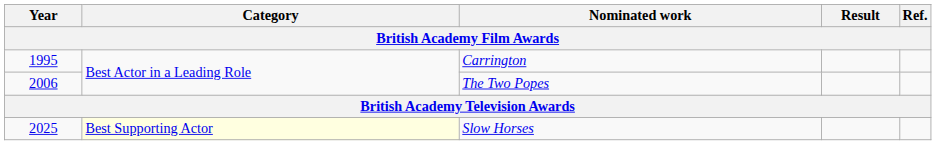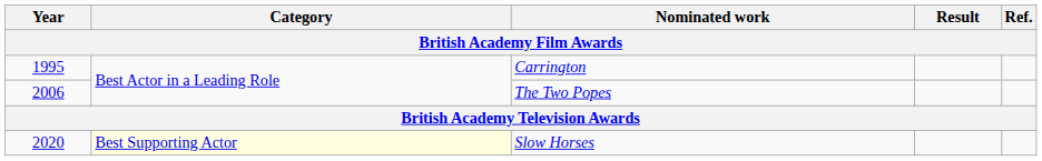 <table class=wikitable>
 <tr>
 <th scope="col" style="width:5em;">Year</th>
 <th scope="col" style="width:26em;">Category</th>
 <th scope="col" style="width:25em;">Nominated work</th>
 <th scope="col" style="width:5em;">Result</th>
 <th>Ref.</th>
 </tr>
 <tr>
 <th colspan=5><a href='#'>British Academy Film Awards</a></th>
 </tr>
 <tr>
 <td style="text-align:center;"><a href='#'>1995</a></td>
 <td rowspan="2"><a href='#'>Best Actor in a Leading Role</a></td>
 <td><em><a href='#'>Carrington</a></em></td>
 <td></td>
 <td style="text-align:center;"></td>
 </tr>
 <tr>
 <td style="text-align:center;"><a href='#'>2006</a></td>
 <td><em><a href='#'>The Two Popes</a></em></td>
 <td></td>
 <td style="text-align:center;"></td>
 </tr>
 <tr>
 <th colspan=5><a href='#'>British Academy Television Awards</a></th>
 </tr>
 <tr>
-<td style="text-align:center;"><a href='#'>2025</a></td>
+<td style="text-align:center;"><a href='#'>2020</a></td>
 <td style="background: lightyellow;"><a href='#'>Best Supporting Actor</a></td>
 <td><em><a href='#'>Slow Horses</a></em></td>
 <td></td>
 <td></td>
 </tr>
 </table>
